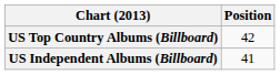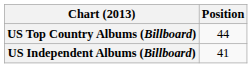 <table class="wikitable sortable plainrowheaders" style="text-align:center">
 <tr>
 <th scope="col">Chart (2013)</th>
 <th scope="col">Position</th>
 </tr>
 <tr>
 <th scope="row">US Top Country Albums (<em>Billboard</em>)</th>
-<td>42</td>
+<td>44</td>
 </tr>
 <tr>
 <th scope="row">US Independent Albums (<em>Billboard</em>)</th>
 <td>41</td>
 </tr>
 </table>
